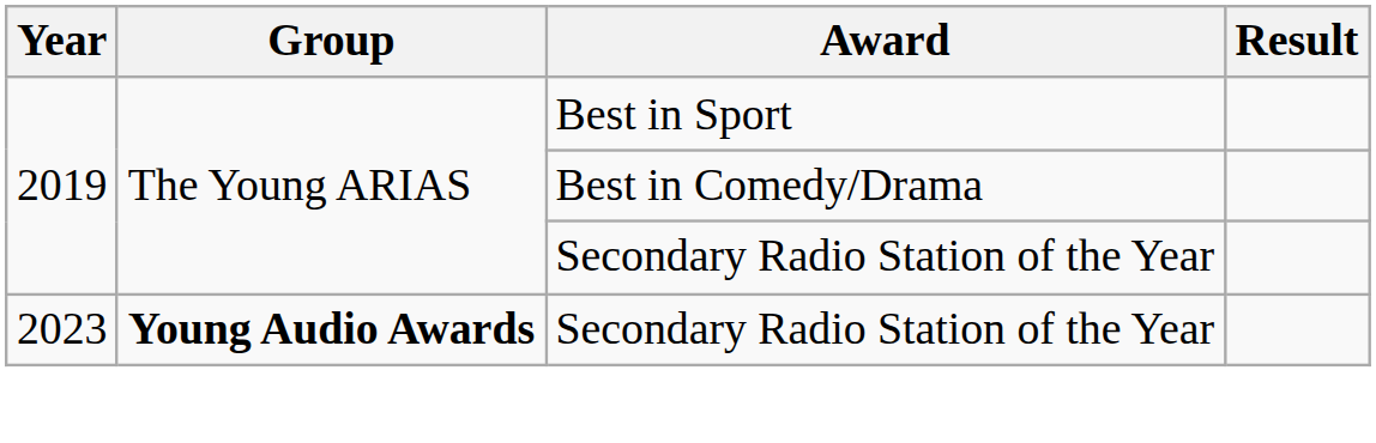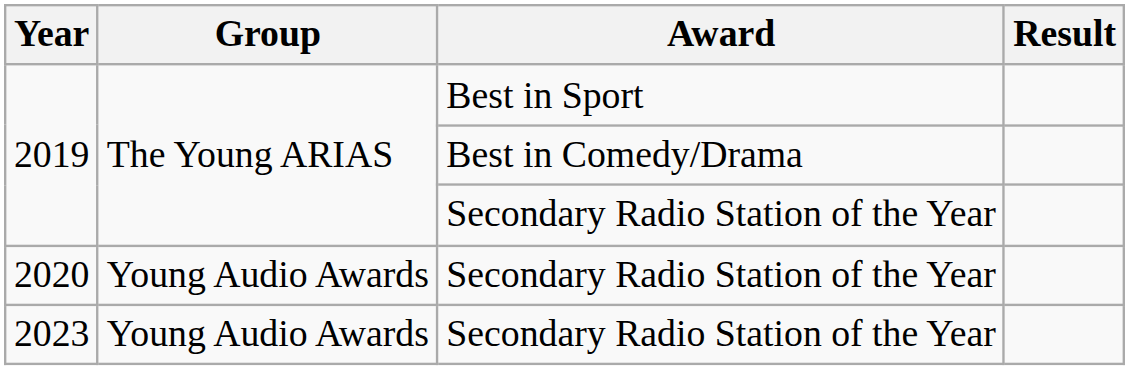 <table class="wikitable">
 <tr>
 <th>Year</th>
 <th>Group</th>
 <th>Award</th>
 <th>Result</th>
 </tr>
 <tr>
 <td rowspan="3">2019</td>
 <td rowspan="3">The Young ARIAS</td>
 <td>Best in Sport</td>
 <td></td>
 </tr>
 <tr>
 <td>Best in Comedy/Drama</td>
 <td></td>
 </tr>
 <tr>
 <td>Secondary Radio Station of the Year</td>
 <td></td>
 </tr>
 <tr>
+<td>2020</td>
+<td>Young Audio Awards</td>
+<td>Secondary Radio Station of the Year</td>
+<td></td>
+</tr>
+<tr>
 <td>2023</td>
-<td><strong>Young Audio Awards</strong></td>
+<td>Young Audio Awards</td>
 <td>Secondary Radio Station of the Year</td>
 <td></td>
 </tr>
 </table>
